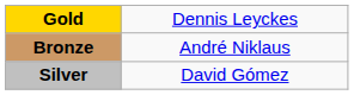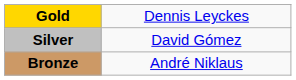 <table class="wikitable" style="text-align:center; " width="35%">
 <tr>
 <td bgcolor="gold"><strong>Gold</strong></td>
 <td><a href='#'>Dennis Leyckes</a><br>  <small><em></em></small></td>
 </tr>
 <tr>
+<td bgcolor="silver"><strong>Silver</strong></td>
+<td><a href='#'>David Gómez</a><br>  <small><em></em></small></td>
+</tr>
+<tr>
 <td bgcolor="CC9966"><strong>Bronze</strong></td>
 <td><a href='#'>André Niklaus</a><br>  <small><em></em></small></td>
 </tr>
-<tr>
-<td bgcolor="silver"><strong>Silver</strong></td>
-<td><a href='#'>David Gómez</a><br>  <small><em></em></small></td>
-</tr>
 </table>
